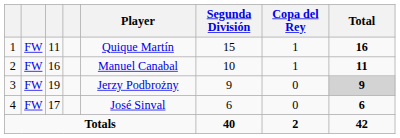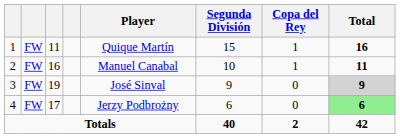 <table class="wikitable" style="text-align:center">
 <tr>
 <th width=15></th>
 <th width=15></th>
 <th width=15></th>
 <th width=15></th>
 <th width=145>Player</th>
 <th width=80><strong><a href='#'>Segunda División</a></strong></th>
 <th width=80><strong><a href='#'>Copa del Rey</a></strong></th>
 <th width=80>Total</th>
 </tr>
 <tr>
 <td>1</td>
 <td><a href='#'>FW</a></td>
 <td>11</td>
 <td></td>
 <td><a href='#'>Quique Martín</a></td>
 <td>15</td>
 <td>1</td>
 <td><strong>16</strong></td>
 </tr>
 <tr>
 <td>2</td>
 <td><a href='#'>FW</a></td>
 <td>16</td>
 <td></td>
 <td><a href='#'>Manuel Canabal</a></td>
 <td>10</td>
 <td>1</td>
 <td><strong>11</strong></td>
 </tr>
 <tr>
 <td>3</td>
 <td><a href='#'>FW</a></td>
 <td>19</td>
 <td></td>
-<td><a href='#'>Jerzy Podbrożny</a></td>
+<td><a href='#'>José Sinval</a></td>
 <td>9</td>
 <td>0</td>
 <td style="background: lightgrey;"><strong>9</strong></td>
 </tr>
 <tr>
 <td>4</td>
 <td><a href='#'>FW</a></td>
 <td>17</td>
 <td></td>
-<td><a href='#'>José Sinval</a></td>
+<td><a href='#'>Jerzy Podbrożny</a></td>
 <td>6</td>
 <td>0</td>
-<td><strong>6</strong></td>
+<td style="background: lightgreen;"><strong>6</strong></td>
 </tr>
 <tr>
 <td colspan=5><strong>Totals</strong></td>
 <td><strong>40</strong></td>
 <td><strong>2</strong></td>
 <td><strong>42</strong></td>
 </tr>
 </table>
